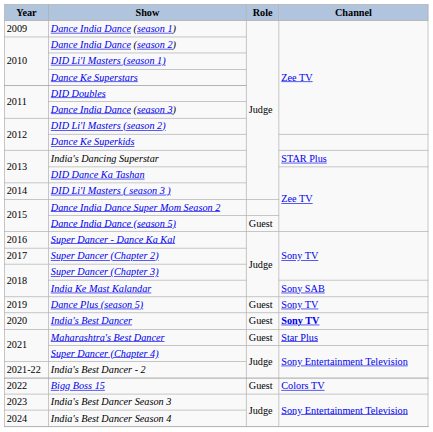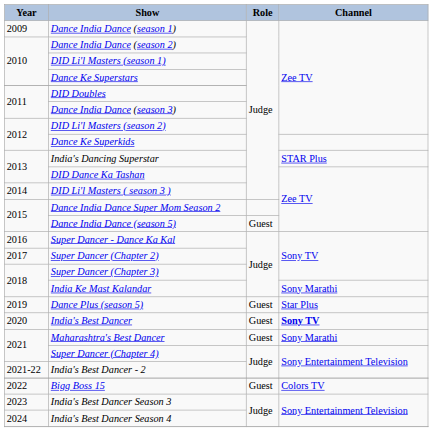 <table class="wikitable sortable" style="font-size: 100%; width:75%; background: #f9f9f9">
 <tr>
 <th style="background:#B0C4DE;">Year</th>
 <th style="background:#B0C4DE;">Show</th>
 <th style="background:#B0C4DE;">Role</th>
 <th style="background:#B0C4DE;">Channel</th>
 </tr>
 <tr>
 <td>2009</td>
 <td><em><a href='#'>Dance India Dance</a> (<a href='#'>season 1</a>)</em></td>
 <td rowspan=12>Judge</td>
 <td rowspan=8><a href='#'>Zee TV</a></td>
 </tr>
 <tr>
 <td rowspan=3>2010</td>
 <td><em><a href='#'>Dance India Dance</a> (<a href='#'>season 2</a>)</em></td>
 </tr>
 <tr>
 <td><em><a href='#'>DID Li'l Masters (season 1)</a></em></td>
 </tr>
 <tr>
 <td><em><a href='#'>Dance Ke Superstars</a></em></td>
 </tr>
 <tr>
 </tr>
 <tr>
 <td rowspan=2>2011</td>
 <td><em><a href='#'>DID Doubles</a></em></td>
 </tr>
 <tr>
 <td><em><a href='#'>Dance India Dance</a> (<a href='#'>season 3</a>)</em></td>
 </tr>
 <tr>
 <td rowspan=2>2012</td>
 <td><em><a href='#'>DID Li'l Masters (season 2)</a></em></td>
 </tr>
 <tr>
 <td><em><a href='#'>Dance Ke Superkids</a></em></td>
 </tr>
 <tr>
 <td rowspan=2>2013</td>
 <td><em>India's Dancing Superstar</em></td>
 <td><a href='#'>STAR Plus</a></td>
 </tr>
 <tr>
 <td><em><a href='#'>DID Dance Ka Tashan </a></em></td>
 <td rowspan=4><a href='#'>Zee TV</a></td>
 </tr>
 <tr>
 <td>2014</td>
 <td><em><a href='#'>DID Li'l Masters ( season 3 )</a></em></td>
 </tr>
 <tr>
 <td Rowspan=2>2015</td>
 <td><em><a href='#'>Dance India Dance Super Mom Season 2</a></em></td>
 </tr>
 <tr>
 <td><em><a href='#'>Dance India Dance (season 5)</a></em></td>
 <td>Guest</td>
 </tr>
 <tr>
 <td>2016</td>
 <td><em><a href='#'>Super Dancer - Dance Ka Kal</a></em></td>
 <td rowspan=4>Judge</td>
 <td rowspan=3><a href='#'>Sony TV</a></td>
 </tr>
 <tr>
 <td>2017</td>
 <td><em> <a href='#'>Super Dancer (Chapter 2)</a></em></td>
 </tr>
 <tr>
 <td rowspan=2>2018</td>
 <td><em><a href='#'>Super Dancer (Chapter 3)</a></em></td>
 </tr>
 <tr>
 <td><em><a href='#'>India Ke Mast Kalandar</a> </em></td>
-<td><a href='#'>Sony SAB</a></td>
+<td><a href='#'>Sony Marathi</a></td>
 </tr>
 <tr>
 <td>2019</td>
 <td><em><a href='#'>Dance Plus (season 5)</a> </em></td>
 <td>Guest</td>
-<td><a href='#'>Sony TV</a></td>
+<td><a href='#'>Star Plus</a></td>
 </tr>
 <tr>
 <td>2020</td>
 <td><em><a href='#'>India's Best Dancer</a> </em></td>
 <td>Guest</td>
 <td><strong><a href='#'>Sony TV</a></strong></td>
 </tr>
 <tr>
 <td rowspan=2>2021</td>
 <td><em><a href='#'>Maharashtra's Best Dancer</a> </em></td>
 <td>Guest</td>
-<td><a href='#'>Star Plus</a></td>
+<td><a href='#'>Sony Marathi</a></td>
 </tr>
 <tr>
 <td><em><a href='#'>Super Dancer (Chapter 4)</a></em></td>
 <td rowspan=2>Judge</td>
 <td rowspan=2><a href='#'>Sony Entertainment Television</a></td>
 </tr>
 <tr>
 <td>2021-22</td>
 <td><em> India's Best Dancer - 2 </em></td>
 </tr>
 <tr>
 </tr>
 <tr>
 <td>2022</td>
 <td><em><a href='#'>Bigg Boss 15</a> </em></td>
 <td>Guest</td>
 <td><a href='#'>Colors TV</a></td>
 </tr>
 <tr>
 <td>2023</td>
 <td><em> India's Best Dancer Season 3 </em></td>
 <td rowspan=2>Judge</td>
 <td rowspan=2><a href='#'>Sony Entertainment Television</a></td>
 </tr>
 <tr>
 <td>2024</td>
 <td><em> India's Best Dancer Season 4 </em></td>
 </tr>
 <tr>
 </tr>
 <tr>
 </tr>
 </table>
